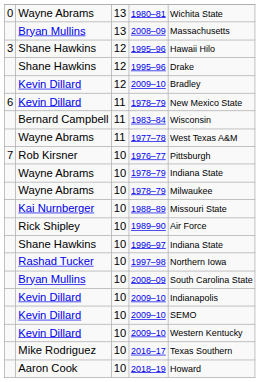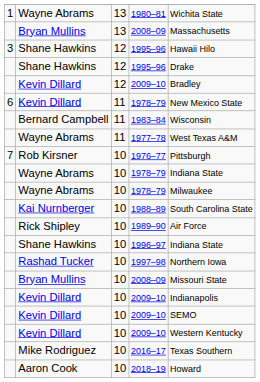 <table class="wikitable">
 <tr>
 </tr>
 <tr>
-<td>0</td>
+<td>1</td>
 <td>Wayne Abrams</td>
 <td>13</td>
 <td style="font-size:80%;"><a href='#'>1980–81</a></td>
 <td style="font-size:80%;">Wichita State</td>
 </tr>
 <tr>
 <td></td>
 <td><a href='#'>Bryan Mullins</a></td>
 <td>13</td>
 <td style="font-size:80%;"><a href='#'>2008–09</a></td>
 <td style="font-size:80%;">Massachusetts</td>
 </tr>
 <tr>
 <td>3</td>
 <td>Shane Hawkins</td>
 <td>12</td>
 <td style="font-size:80%;"><a href='#'>1995–96</a></td>
 <td style="font-size:80%;">Hawaii Hilo</td>
 </tr>
 <tr>
 <td></td>
 <td>Shane Hawkins</td>
 <td>12</td>
 <td style="font-size:80%;"><a href='#'>1995–96</a></td>
 <td style="font-size:80%;">Drake</td>
 </tr>
 <tr>
 <td></td>
 <td><a href='#'>Kevin Dillard</a></td>
 <td>12</td>
 <td style="font-size:80%;"><a href='#'>2009–10</a></td>
 <td style="font-size:80%;">Bradley</td>
 </tr>
 <tr>
 <td>6</td>
 <td><a href='#'>Kevin Dillard</a></td>
 <td>11</td>
 <td style="font-size:80%;"><a href='#'>1978–79</a></td>
 <td style="font-size:80%;">New Mexico State</td>
 </tr>
 <tr>
 <td></td>
 <td>Bernard Campbell</td>
 <td>11</td>
 <td style="font-size:80%;"><a href='#'>1983–84</a></td>
 <td style="font-size:80%;">Wisconsin</td>
 </tr>
 <tr>
 <td></td>
 <td>Wayne Abrams</td>
 <td>11</td>
 <td style="font-size:80%;"><a href='#'>1977–78</a></td>
 <td style="font-size:80%;">West Texas A&M</td>
 </tr>
 <tr>
 <td>7</td>
 <td>Rob Kirsner</td>
 <td>10</td>
 <td style="font-size:80%;"><a href='#'>1976–77</a></td>
 <td style="font-size:80%;">Pittsburgh</td>
 </tr>
 <tr>
 <td></td>
 <td>Wayne Abrams</td>
 <td>10</td>
 <td style="font-size:80%;"><a href='#'>1978–79</a></td>
 <td style="font-size:80%;">Indiana State</td>
 </tr>
 <tr>
 <td></td>
 <td>Wayne Abrams</td>
 <td>10</td>
 <td style="font-size:80%;"><a href='#'>1978–79</a></td>
 <td style="font-size:80%;">Milwaukee</td>
 </tr>
 <tr>
 <td></td>
 <td><a href='#'>Kai Nurnberger</a></td>
 <td>10</td>
 <td style="font-size:80%;"><a href='#'>1988–89</a></td>
-<td style="font-size:80%;">Missouri State</td>
+<td style="font-size:80%;">South Carolina State</td>
 </tr>
 <tr>
 <td></td>
 <td>Rick Shipley</td>
 <td>10</td>
 <td style="font-size:80%;"><a href='#'>1989–90</a></td>
 <td style="font-size:80%;">Air Force</td>
 </tr>
 <tr>
 <td></td>
 <td>Shane Hawkins</td>
 <td>10</td>
 <td style="font-size:80%;"><a href='#'>1996–97</a></td>
 <td style="font-size:80%;">Indiana State</td>
 </tr>
 <tr>
 <td></td>
 <td><a href='#'>Rashad Tucker</a></td>
 <td>10</td>
 <td style="font-size:80%;"><a href='#'>1997–98</a></td>
 <td style="font-size:80%;">Northern Iowa</td>
 </tr>
 <tr>
 <td></td>
 <td><a href='#'>Bryan Mullins</a></td>
 <td>10</td>
 <td style="font-size:80%;"><a href='#'>2008–09</a></td>
-<td style="font-size:80%;">South Carolina State</td>
+<td style="font-size:80%;">Missouri State</td>
 </tr>
 <tr>
 <td></td>
 <td><a href='#'>Kevin Dillard</a></td>
 <td>10</td>
 <td style="font-size:80%;"><a href='#'>2009–10</a></td>
 <td style="font-size:80%;">Indianapolis</td>
 </tr>
 <tr>
 <td></td>
 <td><a href='#'>Kevin Dillard</a></td>
 <td>10</td>
 <td style="font-size:80%;"><a href='#'>2009–10</a></td>
 <td style="font-size:80%;">SEMO</td>
 </tr>
 <tr>
 <td></td>
 <td><a href='#'>Kevin Dillard</a></td>
 <td>10</td>
 <td style="font-size:80%;"><a href='#'>2009–10</a></td>
 <td style="font-size:80%;">Western Kentucky</td>
 </tr>
 <tr>
 <td></td>
 <td>Mike Rodriguez</td>
 <td>10</td>
 <td style="font-size:80%;"><a href='#'>2016–17</a></td>
 <td style="font-size:80%;">Texas Southern</td>
 </tr>
 <tr>
 <td></td>
 <td>Aaron Cook</td>
 <td>10</td>
 <td style="font-size:80%;"><a href='#'>2018–19</a></td>
 <td style="font-size:80%;">Howard</td>
 </tr>
 </table>
